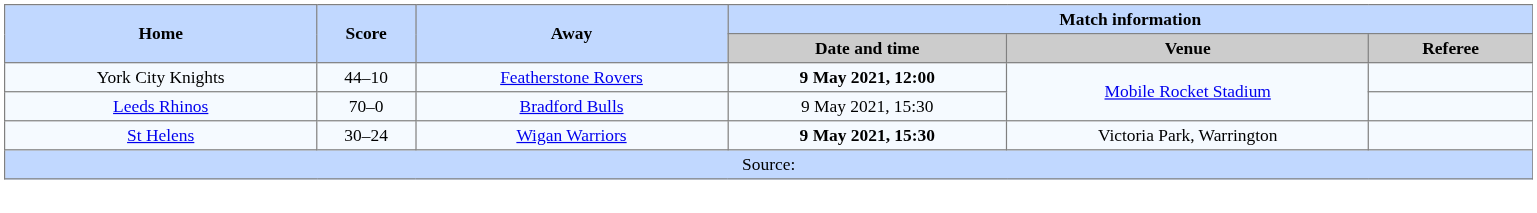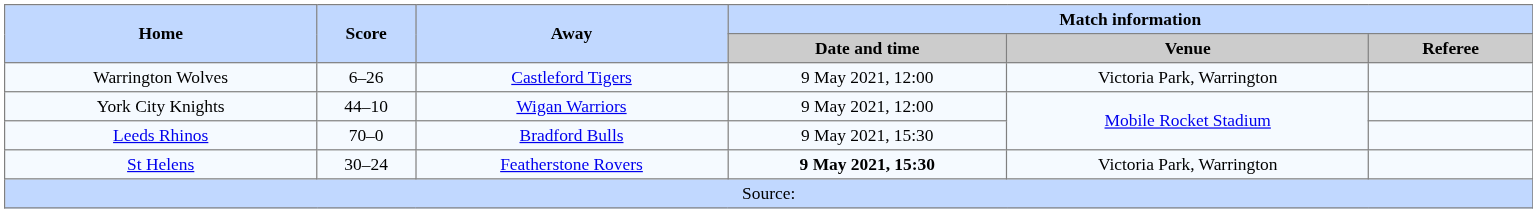 <table border=1 style="border-collapse:collapse; font-size:90%; text-align:center;" cellpadding=3 cellspacing=0 width=100%>
 <tr style="background:#C1D8ff;">
 <th scope="col" rowspan=2 width=19%>Home</th>
 <th scope="col" rowspan=2 width=6%>Score</th>
 <th scope="col" rowspan=2 width=19%>Away</th>
 <th colspan=3>Match information</th>
 </tr>
 <tr style="background:#CCCCCC;">
 <th scope="col" width=17%>Date and time</th>
 <th scope="col" width=22%>Venue</th>
 <th scope="col" width=10%>Referee</th>
 </tr>
 <tr style="background:#F5FAFF;">
+<td> Warrington Wolves</td>
+<td>6–26</td>
+<td> <a href='#'>Castleford Tigers</a></td>
+<td>9 May 2021, 12:00</td>
+<td>Victoria Park, Warrington</td>
+<td></td>
+</tr>
+<tr style="background:#F5FAFF;">
 <td> York City Knights</td>
 <td>44–10</td>
-<td> <a href='#'>Featherstone Rovers</a></td>
-<td><strong>9 May 2021, 12:00</strong></td>
+<td> <a href='#'>Wigan Warriors</a></td>
+<td>9 May 2021, 12:00</td>
 <td Rowspan=2><a href='#'>Mobile Rocket Stadium</a></td>
 <td></td>
 </tr>
 <tr style="background:#F5FAFF;">
 <td> <a href='#'>Leeds Rhinos</a></td>
 <td>70–0</td>
 <td> <a href='#'>Bradford Bulls</a></td>
 <td>9 May 2021, 15:30</td>
 <td></td>
 </tr>
 <tr style="background:#F5FAFF;">
 <td> <a href='#'>St Helens</a></td>
 <td>30–24</td>
-<td> <a href='#'>Wigan Warriors</a></td>
+<td> <a href='#'>Featherstone Rovers</a></td>
 <td><strong>9 May 2021, 15:30</strong></td>
 <td>Victoria Park, Warrington</td>
 <td></td>
 </tr>
 <tr style="background:#c1d8ff;">
 <td colspan=6>Source:</td>
 </tr>
 </table>
